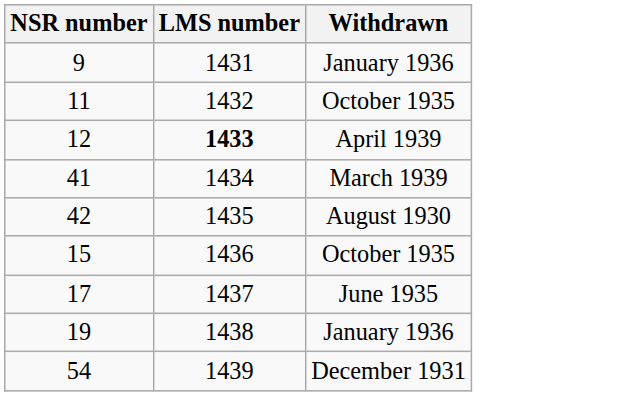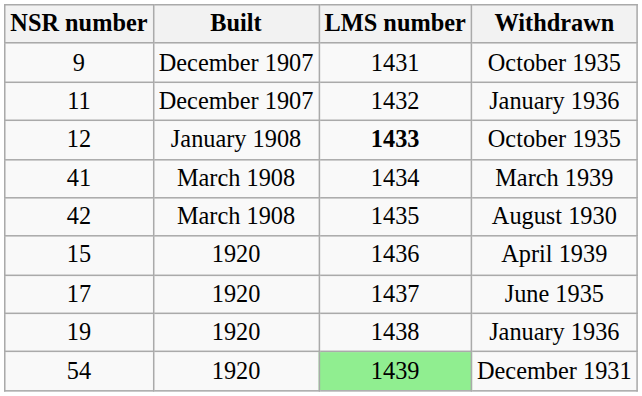 <table class="wikitable sortable" border="1" style="text-align: center">
 <tr>
 <th>NSR number</th>
+<th>Built</th>
 <th>LMS number</th>
 <th>Withdrawn</th>
 </tr>
 <tr>
 <td>9</td>
+<td>December 1907</td>
 <td>1431</td>
+<td>October 1935</td>
+</tr>
+<tr>
+<td>11</td>
+<td>December 1907</td>
+<td>1432</td>
 <td>January 1936</td>
 </tr>
 <tr>
-<td>11</td>
-<td>1432</td>
+<td>12</td>
+<td>January 1908</td>
+<td><strong>1433</strong></td>
 <td>October 1935</td>
 </tr>
 <tr>
-<td>12</td>
-<td><strong>1433</strong></td>
-<td>April 1939</td>
-</tr>
-<tr>
 <td>41</td>
+<td>March 1908</td>
 <td>1434</td>
 <td>March 1939</td>
 </tr>
 <tr>
 <td>42</td>
+<td>March 1908</td>
 <td>1435</td>
 <td>August 1930</td>
 </tr>
 <tr>
 <td>15</td>
+<td>1920</td>
 <td>1436</td>
-<td>October 1935</td>
+<td>April 1939</td>
 </tr>
 <tr>
 <td>17</td>
+<td>1920</td>
 <td>1437</td>
 <td>June 1935</td>
 </tr>
 <tr>
 <td>19</td>
+<td>1920</td>
 <td>1438</td>
 <td>January 1936</td>
 </tr>
 <tr>
 <td>54</td>
-<td>1439</td>
+<td>1920</td>
+<td style="background: lightgreen;">1439</td>
 <td>December 1931</td>
 </tr>
 </table>
